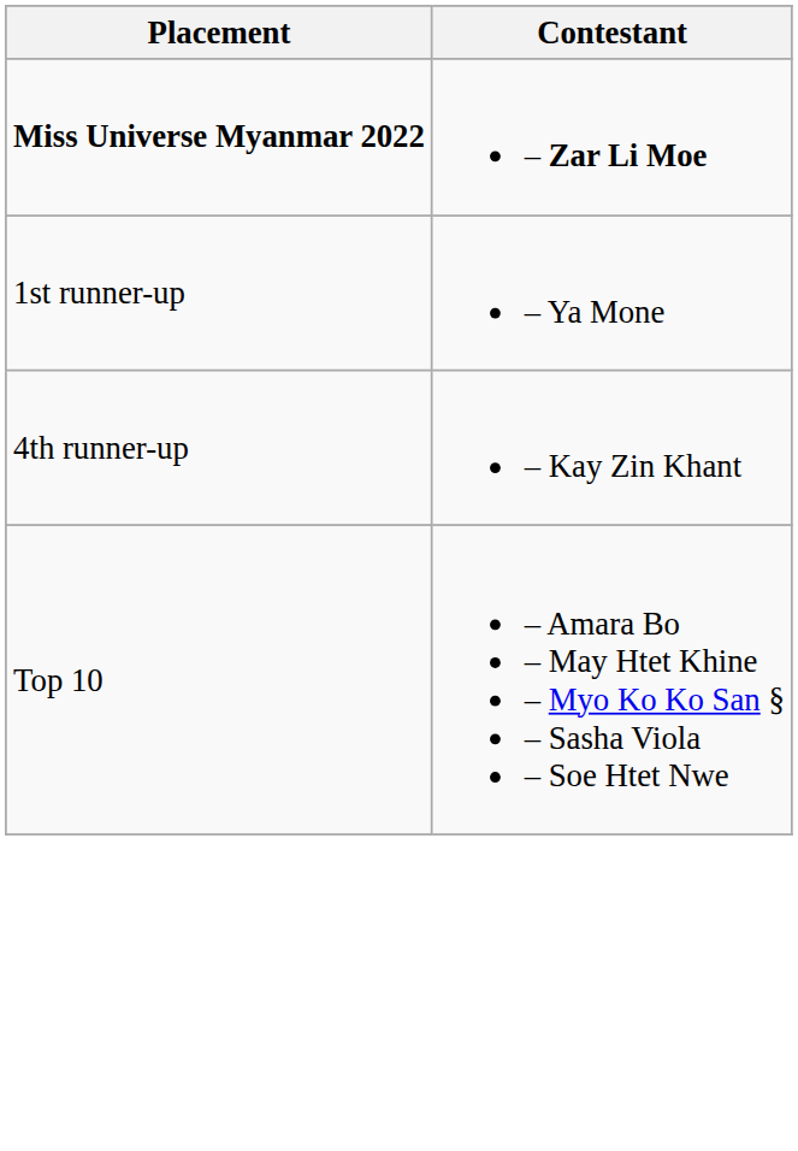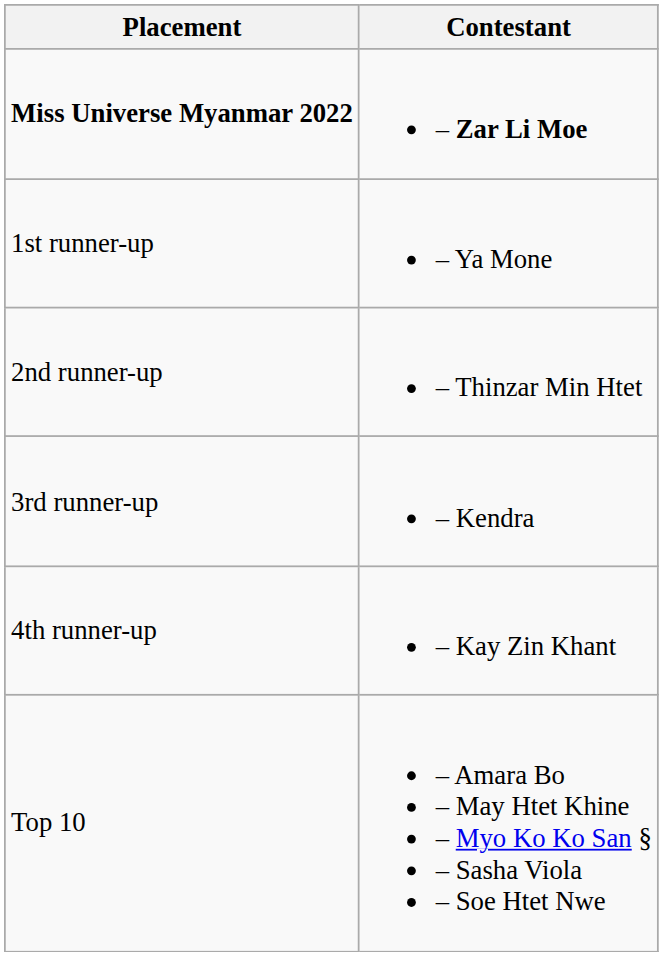 <table class="wikitable sortable" style="font-size: 95%;">
 <tr>
 <th>Placement</th>
 <th>Contestant</th>
 </tr>
 <tr>
 <td><strong>Miss Universe Myanmar 2022</strong></td>
 <td><br><ul><li><strong></strong> – <strong>Zar Li Moe</strong></li></ul></td>
 </tr>
 <tr>
 <td>1st runner-up</td>
 <td><br><ul><li> – Ya Mone </li></ul></td>
 </tr>
 <tr>
+<td>2nd runner-up</td>
+<td><br><ul><li> – Thinzar Min Htet</li></ul></td>
+</tr>
+<tr>
+<td>3rd runner-up</td>
+<td><br><ul><li> – Kendra</li></ul></td>
+</tr>
+<tr>
 <td>4th runner-up</td>
 <td><br><ul><li> – Kay Zin Khant</li></ul></td>
 </tr>
 <tr>
 <td>Top 10</td>
 <td><br><ul><li> – Amara Bo</li><li> – May Htet Khine</li><li> – <a href='#'>Myo Ko Ko San</a> §</li><li> – Sasha Viola</li><li> – Soe Htet Nwe</li></ul></td>
 </tr>
 </table>
